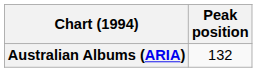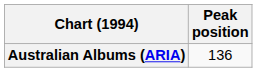 <table class="wikitable sortable plainrowheaders" style="text-align:center">
 <tr>
 <th>Chart (1994)</th>
 <th>Peak<br>position</th>
 </tr>
 <tr>
 <th scope="row">Australian Albums (<a href='#'>ARIA</a>)</th>
-<td>132</td>
+<td>136</td>
 </tr>
 </table>
